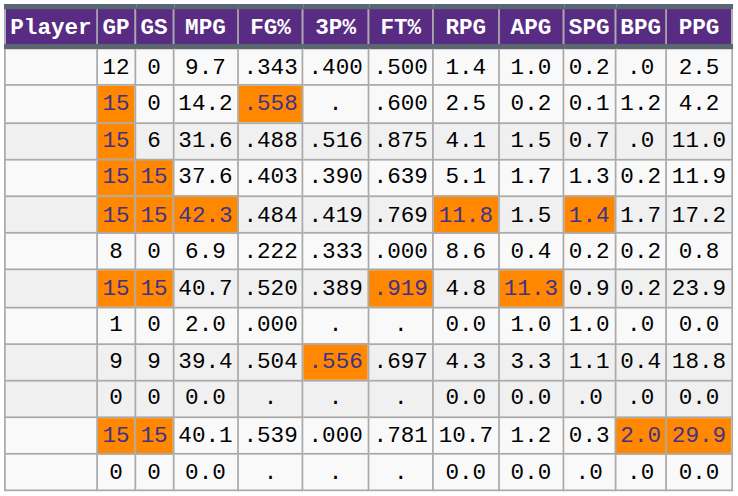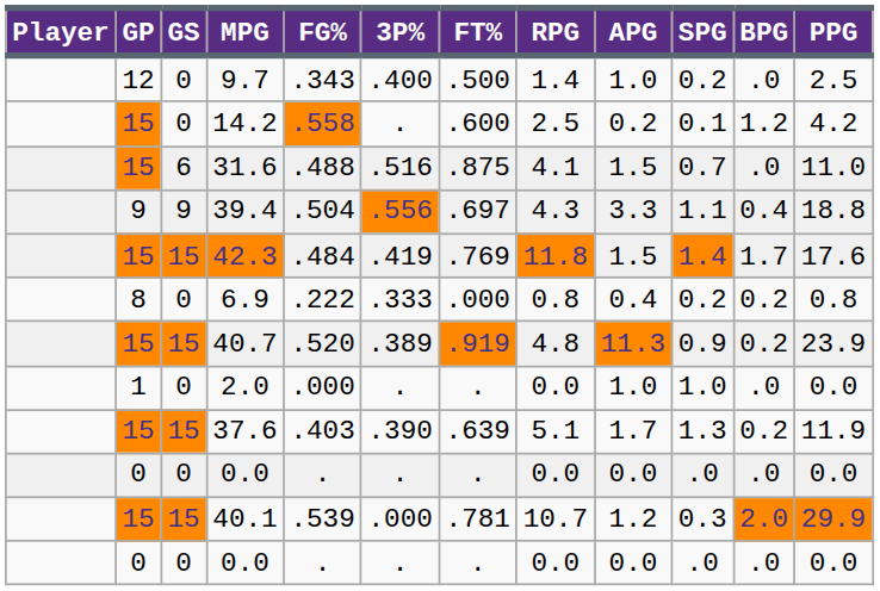 <table class="wikitable sortable" style="text-align:right;">
 <tr>
 <th style="background:#582C83; color:#FFFFFF; border-top:#5B6770 3px solid; border-bottom:#5B6770 3px solid;">Player</th>
 <th style="background:#582C83; color:#FFFFFF; border-top:#5B6770 3px solid; border-bottom:#5B6770 3px solid;">GP</th>
 <th style="background:#582C83; color:#FFFFFF; border-top:#5B6770 3px solid; border-bottom:#5B6770 3px solid;">GS</th>
 <th style="background:#582C83; color:#FFFFFF; border-top:#5B6770 3px solid; border-bottom:#5B6770 3px solid;">MPG</th>
 <th style="background:#582C83; color:#FFFFFF; border-top:#5B6770 3px solid; border-bottom:#5B6770 3px solid;">FG%</th>
 <th style="background:#582C83; color:#FFFFFF; border-top:#5B6770 3px solid; border-bottom:#5B6770 3px solid;">3P%</th>
 <th style="background:#582C83; color:#FFFFFF; border-top:#5B6770 3px solid; border-bottom:#5B6770 3px solid;">FT%</th>
 <th style="background:#582C83; color:#FFFFFF; border-top:#5B6770 3px solid; border-bottom:#5B6770 3px solid;">RPG</th>
 <th style="background:#582C83; color:#FFFFFF; border-top:#5B6770 3px solid; border-bottom:#5B6770 3px solid;">APG</th>
 <th style="background:#582C83; color:#FFFFFF; border-top:#5B6770 3px solid; border-bottom:#5B6770 3px solid;">SPG</th>
 <th style="background:#582C83; color:#FFFFFF; border-top:#5B6770 3px solid; border-bottom:#5B6770 3px solid;">BPG</th>
 <th style="background:#582C83; color:#FFFFFF; border-top:#5B6770 3px solid; border-bottom:#5B6770 3px solid;">PPG</th>
 </tr>
 <tr align="center" bgcolor="">
 <td></td>
 <td>12</td>
 <td>0</td>
 <td>9.7</td>
 <td>.343</td>
 <td>.400</td>
 <td>.500</td>
 <td>1.4</td>
 <td>1.0</td>
 <td>0.2</td>
 <td>.0</td>
 <td>2.5</td>
 </tr>
 <tr align="center" bgcolor="">
 <td></td>
 <td style="background:#FF8800;color:#423189;">15</td>
 <td>0</td>
 <td>14.2</td>
 <td style="background:#FF8800;color:#423189;">.558</td>
 <td>.</td>
 <td>.600</td>
 <td>2.5</td>
 <td>0.2</td>
 <td>0.1</td>
 <td>1.2</td>
 <td>4.2</td>
 </tr>
 <tr align="center" bgcolor="#f0f0f0">
 <td></td>
 <td style="background:#FF8800;color:#423189;">15</td>
 <td>6</td>
 <td>31.6</td>
 <td>.488</td>
 <td>.516</td>
 <td>.875</td>
 <td>4.1</td>
 <td>1.5</td>
 <td>0.7</td>
 <td>.0</td>
 <td>11.0</td>
 </tr>
-<tr align="center" bgcolor="">
+<tr align="center" bgcolor="#f0f0f0">
 <td></td>
-<td style="background:#FF8800;color:#423189;">15</td>
-<td style="background:#FF8800;color:#423189;">15</td>
-<td>37.6</td>
-<td>.403</td>
-<td>.390</td>
-<td>.639</td>
-<td>5.1</td>
-<td>1.7</td>
-<td>1.3</td>
-<td>0.2</td>
-<td>11.9</td>
+<td>9</td>
+<td>9</td>
+<td>39.4</td>
+<td>.504</td>
+<td style="background:#FF8800;color:#423189;">.556</td>
+<td>.697</td>
+<td>4.3</td>
+<td>3.3</td>
+<td>1.1</td>
+<td>0.4</td>
+<td>18.8</td>
 </tr>
 <tr align="center" bgcolor="#f0f0f0">
 <td></td>
 <td style="background:#FF8800;color:#423189;">15</td>
 <td style="background:#FF8800;color:#423189;">15</td>
 <td style="background:#FF8800;color:#423189;">42.3</td>
 <td>.484</td>
 <td>.419</td>
 <td>.769</td>
 <td style="background:#FF8800;color:#423189;">11.8</td>
 <td>1.5</td>
 <td style="background:#FF8800;color:#423189;">1.4</td>
 <td>1.7</td>
-<td>17.2</td>
+<td>17.6</td>
 </tr>
 <tr align="center" bgcolor="">
 <td></td>
 <td>8</td>
 <td>0</td>
 <td>6.9</td>
 <td>.222</td>
 <td>.333</td>
 <td>.000</td>
-<td>8.6</td>
+<td>0.8</td>
 <td>0.4</td>
 <td>0.2</td>
 <td>0.2</td>
 <td>0.8</td>
 </tr>
 <tr align="center" bgcolor="#f0f0f0">
 <td></td>
 <td style="background:#FF8800;color:#423189;">15</td>
 <td style="background:#FF8800;color:#423189;">15</td>
 <td>40.7</td>
 <td>.520</td>
 <td>.389</td>
 <td style="background:#FF8800;color:#423189;">.919</td>
 <td>4.8</td>
 <td style="background:#FF8800;color:#423189;">11.3</td>
 <td>0.9</td>
 <td>0.2</td>
 <td>23.9</td>
 </tr>
 <tr align="center" bgcolor="">
 <td></td>
 <td>1</td>
 <td>0</td>
 <td>2.0</td>
 <td>.000</td>
 <td>.</td>
 <td>.</td>
 <td>0.0</td>
 <td>1.0</td>
 <td>1.0</td>
 <td>.0</td>
 <td>0.0</td>
 </tr>
-<tr align="center" bgcolor="#f0f0f0">
+<tr align="center" bgcolor="">
 <td></td>
-<td>9</td>
-<td>9</td>
-<td>39.4</td>
-<td>.504</td>
-<td style="background:#FF8800;color:#423189;">.556</td>
-<td>.697</td>
-<td>4.3</td>
-<td>3.3</td>
-<td>1.1</td>
-<td>0.4</td>
-<td>18.8</td>
+<td style="background:#FF8800;color:#423189;">15</td>
+<td style="background:#FF8800;color:#423189;">15</td>
+<td>37.6</td>
+<td>.403</td>
+<td>.390</td>
+<td>.639</td>
+<td>5.1</td>
+<td>1.7</td>
+<td>1.3</td>
+<td>0.2</td>
+<td>11.9</td>
 </tr>
 <tr align="center" bgcolor="#f0f0f0">
 <td></td>
 <td>0</td>
 <td>0</td>
 <td>0.0</td>
 <td>.</td>
 <td>.</td>
 <td>.</td>
 <td>0.0</td>
 <td>0.0</td>
 <td>.0</td>
 <td>.0</td>
 <td>0.0</td>
 </tr>
 <tr align="center" bgcolor="">
 <td></td>
 <td style="background:#FF8800;color:#423189;">15</td>
 <td style="background:#FF8800;color:#423189;">15</td>
 <td>40.1</td>
 <td>.539</td>
 <td>.000</td>
 <td>.781</td>
 <td>10.7</td>
 <td>1.2</td>
 <td>0.3</td>
 <td style="background:#FF8800;color:#423189;">2.0</td>
 <td style="background:#FF8800;color:#423189;">29.9</td>
 </tr>
 <tr align="center" bgcolor="">
 <td></td>
 <td>0</td>
 <td>0</td>
 <td>0.0</td>
 <td>.</td>
 <td>.</td>
 <td>.</td>
 <td>0.0</td>
 <td>0.0</td>
 <td>.0</td>
 <td>.0</td>
 <td>0.0</td>
 </tr>
 </table>
